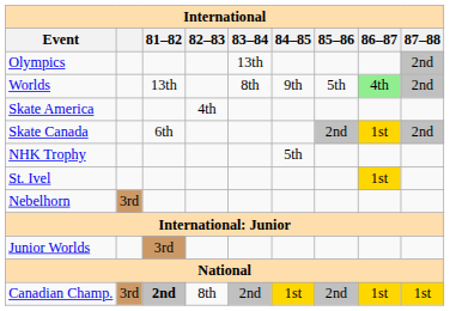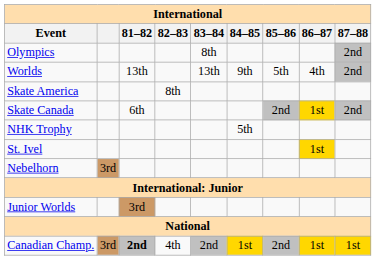 <table class="wikitable" style="text-align:center">
 <tr>
 <th style="background-color: #ffdead; " colspan=9 align=center>International</th>
 </tr>
 <tr>
 <th>Event</th>
 <th></th>
 <th>81–82</th>
 <th>82–83</th>
 <th>83–84</th>
 <th>84–85</th>
 <th>85–86</th>
 <th>86–87</th>
 <th>87–88</th>
 </tr>
 <tr>
 <td align=left><a href='#'>Olympics</a></td>
 <td></td>
 <td></td>
 <td></td>
-<td>13th</td>
+<td>8th</td>
 <td></td>
 <td></td>
 <td></td>
 <td bgcolor=silver>2nd</td>
 </tr>
 <tr>
 <td align=left><a href='#'>Worlds</a></td>
 <td></td>
 <td>13th</td>
 <td></td>
-<td>8th</td>
+<td>13th</td>
 <td>9th</td>
 <td>5th</td>
-<td style="background: lightgreen;">4th</td>
+<td>4th</td>
 <td bgcolor=silver>2nd</td>
 </tr>
 <tr>
 <td align=left><a href='#'>Skate America</a></td>
 <td></td>
 <td></td>
-<td>4th</td>
+<td>8th</td>
 <td></td>
 <td></td>
 <td></td>
 <td></td>
 <td></td>
 </tr>
 <tr>
 <td align=left><a href='#'>Skate Canada</a></td>
 <td></td>
 <td>6th</td>
 <td></td>
 <td></td>
 <td></td>
 <td bgcolor=silver>2nd</td>
 <td bgcolor=gold>1st</td>
 <td bgcolor=silver>2nd</td>
 </tr>
 <tr>
 <td align=left><a href='#'>NHK Trophy</a></td>
 <td></td>
 <td></td>
 <td></td>
 <td></td>
 <td>5th</td>
 <td></td>
 <td></td>
 <td></td>
 </tr>
 <tr>
 <td align=left><a href='#'>St. Ivel</a></td>
 <td></td>
 <td></td>
 <td></td>
 <td></td>
 <td></td>
 <td></td>
 <td bgcolor=gold>1st</td>
 <td></td>
 </tr>
 <tr>
 <td align=left><a href='#'>Nebelhorn</a></td>
 <td bgcolor=cc9966>3rd</td>
 <td></td>
 <td></td>
 <td></td>
 <td></td>
 <td></td>
 <td></td>
 <td></td>
 </tr>
 <tr>
 <th style="background-color: #ffdead; " colspan=9 align=center>International: Junior</th>
 </tr>
 <tr>
 <td align=left><a href='#'>Junior Worlds</a></td>
 <td></td>
 <td bgcolor=cc9966>3rd</td>
 <td></td>
 <td></td>
 <td></td>
 <td></td>
 <td></td>
 <td></td>
 </tr>
 <tr>
 <th style="background-color: #ffdead; " colspan=9 align=center>National</th>
 </tr>
 <tr>
 <td align=left><a href='#'>Canadian Champ.</a></td>
 <td bgcolor=cc9966>3rd</td>
 <td bgcolor=silver><strong>2nd</strong></td>
-<td>8th</td>
+<td>4th</td>
 <td bgcolor=silver>2nd</td>
 <td bgcolor=gold>1st</td>
 <td bgcolor=silver>2nd</td>
 <td bgcolor=gold>1st</td>
 <td bgcolor=gold>1st</td>
 </tr>
 </table>
